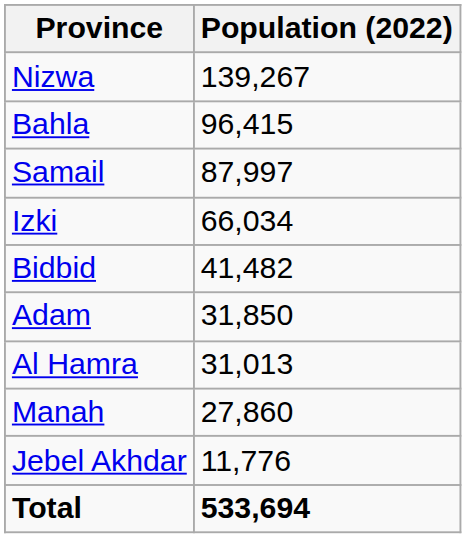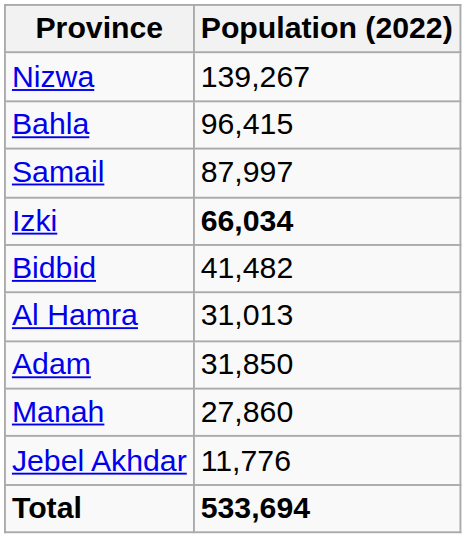 <table class="wikitable">
 <tr>
 <th>Province</th>
 <th>Population (2022)</th>
 </tr>
 <tr>
 <td><a href='#'>Nizwa</a></td>
 <td>139,267</td>
 </tr>
 <tr>
 <td><a href='#'>Bahla</a></td>
 <td>96,415</td>
 </tr>
 <tr>
 <td><a href='#'>Samail</a></td>
 <td>87,997</td>
 </tr>
 <tr>
 <td><a href='#'>Izki</a></td>
-<td>66,034</td>
+<td><strong>66,034</strong></td>
 </tr>
 <tr>
 <td><a href='#'>Bidbid</a></td>
 <td>41,482</td>
 </tr>
 <tr>
+<td><a href='#'>Al Hamra</a></td>
+<td>31,013</td>
+</tr>
+<tr>
 <td><a href='#'>Adam</a></td>
 <td>31,850</td>
-</tr>
-<tr>
-<td><a href='#'>Al Hamra</a></td>
-<td>31,013</td>
 </tr>
 <tr>
 <td><a href='#'>Manah</a></td>
 <td>27,860</td>
 </tr>
 <tr>
 <td><a href='#'>Jebel Akhdar</a></td>
 <td>11,776</td>
 </tr>
 <tr>
 <td><strong>Total</strong></td>
 <td><strong>533,694</strong></td>
 </tr>
 </table>
